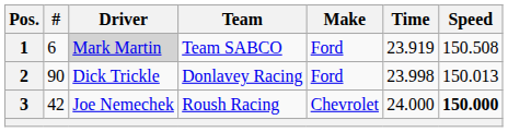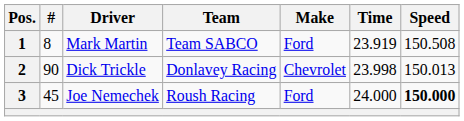 <table class="wikitable" style="font-size:95%">
 <tr>
 <th>Pos.</th>
 <th>#</th>
 <th>Driver</th>
 <th>Team</th>
 <th>Make</th>
 <th>Time</th>
 <th>Speed</th>
 </tr>
 <tr>
 <th>1</th>
-<td>6</td>
-<td style="background: lightgrey;"><a href='#'>Mark Martin</a></td>
+<td>8</td>
+<td><a href='#'>Mark Martin</a></td>
 <td><a href='#'>Team SABCO</a></td>
 <td><a href='#'>Ford</a></td>
 <td>23.919</td>
 <td>150.508</td>
 </tr>
 <tr>
 <th>2</th>
 <td>90</td>
 <td><a href='#'>Dick Trickle</a></td>
 <td><a href='#'>Donlavey Racing</a></td>
-<td><a href='#'>Ford</a></td>
+<td><a href='#'>Chevrolet</a></td>
 <td>23.998</td>
 <td>150.013</td>
 </tr>
 <tr>
 <th>3</th>
-<td>42</td>
+<td>45</td>
 <td><a href='#'>Joe Nemechek</a></td>
 <td><a href='#'>Roush Racing</a></td>
-<td><a href='#'>Chevrolet</a></td>
+<td><a href='#'>Ford</a></td>
 <td>24.000</td>
 <td><strong>150.000</strong></td>
 </tr>
 <tr>
 <th colspan="7"></th>
 </tr>
 </table>
